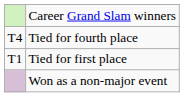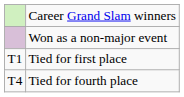 <table class="wikitable" style="font-size:90%;">
 <tr>
 <td style="background-color:#D0F0C0"></td>
 <td>Career <a href='#'>Grand Slam</a> winners</td>
 </tr>
 <tr>
-<td>T4</td>
-<td>Tied for fourth place</td>
+<td style="background-color:#D8BFD8"></td>
+<td>Won as a non-major event</td>
 </tr>
 <tr>
 <td>T1</td>
 <td>Tied for first place</td>
 </tr>
 <tr>
-<td style="background-color:#D8BFD8"></td>
-<td>Won as a non-major event</td>
+<td>T4</td>
+<td>Tied for fourth place</td>
 </tr>
 </table>
